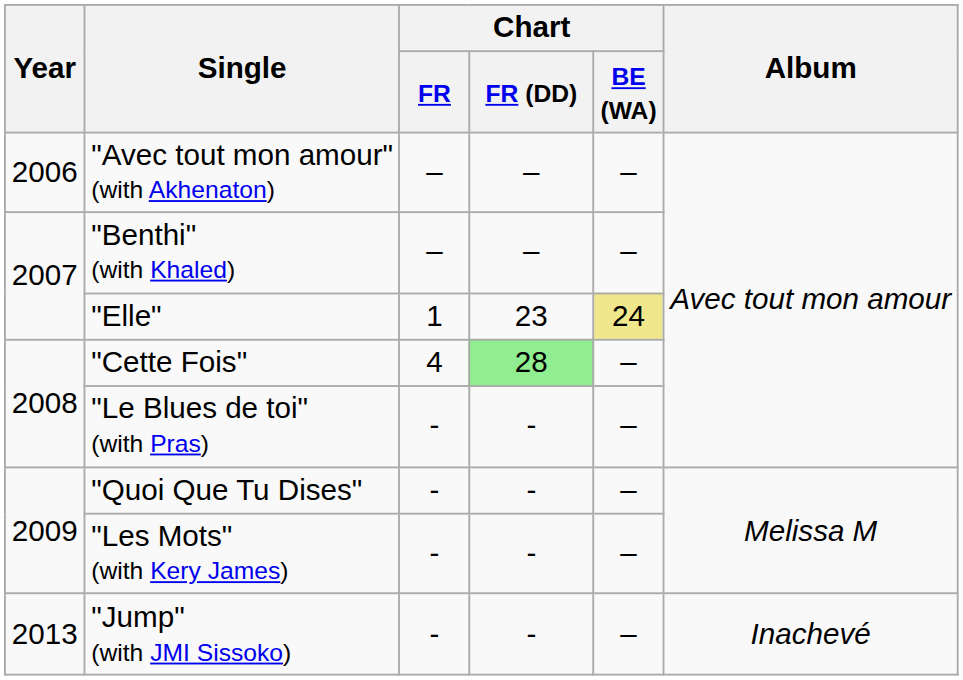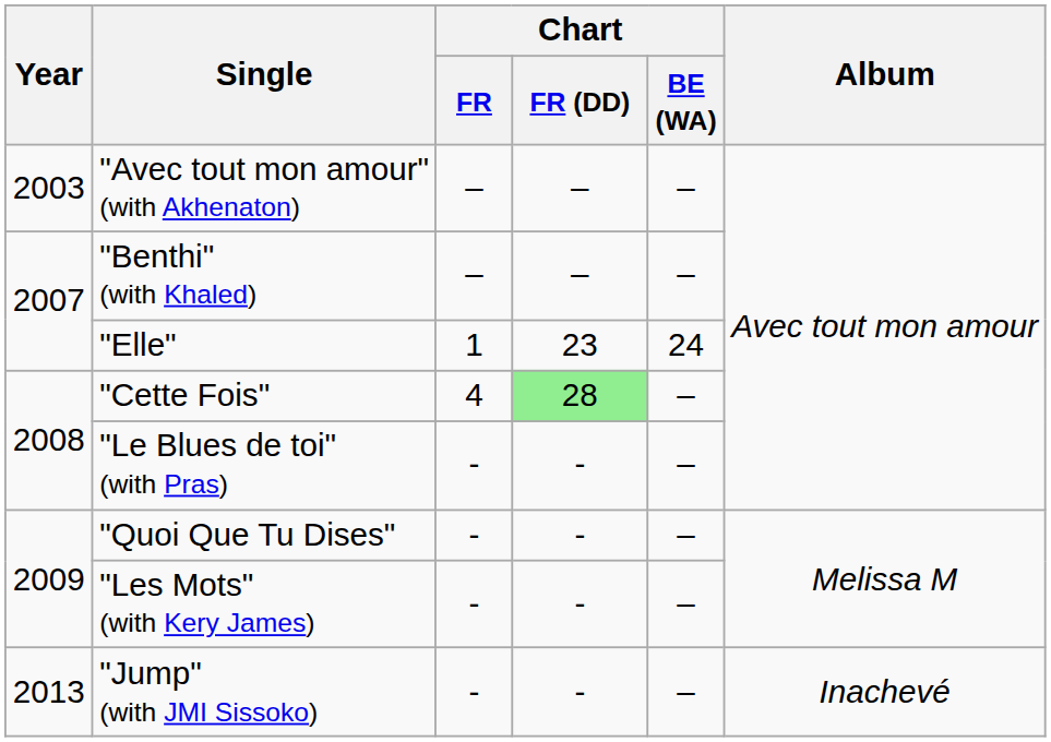 <table class="wikitable">
 <tr>
 <th align="center" rowspan="2">Year</th>
 <th align="center" rowspan="2">Single</th>
 <th align="center" colspan="3">Chart</th>
 <th align="center" rowspan="2">Album</th>
 </tr>
 <tr>
 <th width="30"><small><a href='#'>FR</a></small></th>
 <th width="60"><small><a href='#'>FR</a> (DD)</small></th>
 <th width="30"><small><a href='#'>BE</a> (WA)</small></th>
 </tr>
 <tr>
-<td align="center" rowspan="1">2006</td>
+<td align="center" rowspan="1">2003</td>
 <td>"Avec tout mon amour"<br><small>(with <a href='#'>Akhenaton</a>)</small></td>
 <td align="center">–</td>
 <td align="center">–</td>
 <td align="center">–</td>
 <td align="center" rowspan="5"><em>Avec tout mon amour</em></td>
 </tr>
 <tr>
 <td align="center" rowspan="2">2007</td>
 <td>"Benthi"<br><small>(with <a href='#'>Khaled</a>)</small></td>
 <td align="center">–</td>
 <td align="center">–</td>
 <td align="center">–</td>
 </tr>
 <tr>
 <td>"Elle"</td>
 <td align="center">1</td>
 <td align="center">23</td>
-<td align="center" style="background: khaki;">24</td>
+<td align="center">24</td>
 </tr>
 <tr>
 <td align="center" rowspan="2">2008</td>
 <td>"Cette Fois"</td>
 <td align="center">4</td>
 <td align="center" style="background: lightgreen;">28</td>
 <td align="center">–</td>
 </tr>
 <tr>
 <td>"Le Blues de toi"<br><small>(with <a href='#'>Pras</a>)</small></td>
 <td align="center">-</td>
 <td align="center">-</td>
 <td align="center">–</td>
 </tr>
 <tr>
 <td align="center" rowspan="2">2009</td>
 <td>"Quoi Que Tu Dises"</td>
 <td align="center">-</td>
 <td align="center">-</td>
 <td align="center">–</td>
 <td align="center" rowspan="2"><em>Melissa M</em></td>
 </tr>
 <tr>
 <td>"Les Mots"<br><small>(with <a href='#'>Kery James</a>)</small></td>
 <td align="center">-</td>
 <td align="center">-</td>
 <td align="center">–</td>
 </tr>
 <tr>
 <td align="center" rowspan="2">2013</td>
 <td>"Jump"<br><small>(with <a href='#'>JMI Sissoko</a>)</small></td>
 <td align="center">-</td>
 <td align="center">-</td>
 <td align="center">–</td>
 <td align="center" rowspan="2"><em>Inachevé</em></td>
 </tr>
 </table>
